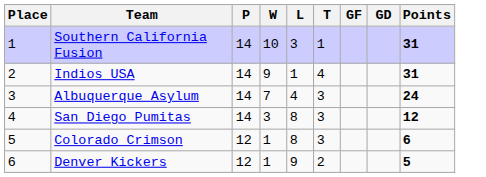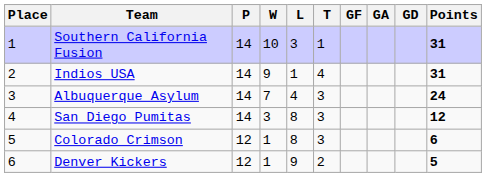 <table class="wikitable">
 <tr>
 <th>Place</th>
 <th width="170">Team</th>
 <th width="20">P</th>
 <th width="20">W</th>
 <th width="20">L</th>
 <th width="20">T</th>
 <th width="20">GF</th>
+<th width="20">GA</th>
 <th width="25">GD</th>
 <th>Points</th>
 </tr>
 <tr bgcolor=#ccccff>
 <td>1</td>
 <td><a href='#'>Southern California Fusion</a></td>
 <td>14</td>
 <td>10</td>
 <td>3</td>
 <td>1</td>
+<td></td>
 <td></td>
 <td></td>
 <td><strong>31</strong></td>
 </tr>
 <tr>
 <td>2</td>
 <td><a href='#'>Indios USA</a></td>
 <td>14</td>
 <td>9</td>
 <td>1</td>
 <td>4</td>
 <td></td>
 <td></td>
+<td></td>
 <td><strong>31</strong></td>
 </tr>
 <tr>
 <td>3</td>
 <td><a href='#'>Albuquerque Asylum</a></td>
 <td>14</td>
 <td>7</td>
 <td>4</td>
 <td>3</td>
+<td></td>
 <td></td>
 <td></td>
 <td><strong>24</strong></td>
 </tr>
 <tr>
 <td>4</td>
 <td><a href='#'>San Diego Pumitas</a></td>
 <td>14</td>
 <td>3</td>
 <td>8</td>
 <td>3</td>
 <td></td>
 <td></td>
+<td></td>
 <td><strong>12</strong></td>
 </tr>
 <tr>
 <td>5</td>
 <td><a href='#'>Colorado Crimson</a></td>
 <td>12</td>
 <td>1</td>
 <td>8</td>
 <td>3</td>
+<td></td>
 <td></td>
 <td></td>
 <td><strong>6</strong></td>
 </tr>
 <tr>
 <td>6</td>
 <td><a href='#'>Denver Kickers</a></td>
 <td>12</td>
 <td>1</td>
 <td>9</td>
 <td>2</td>
 <td></td>
 <td></td>
+<td></td>
 <td><strong>5</strong></td>
 </tr>
 </table>
